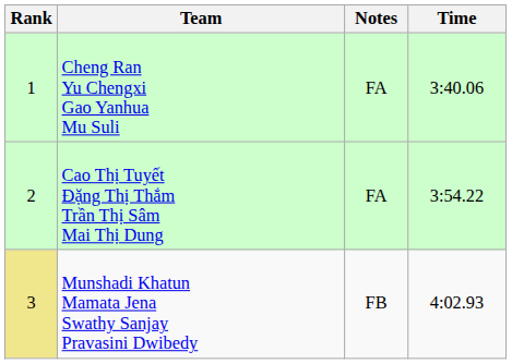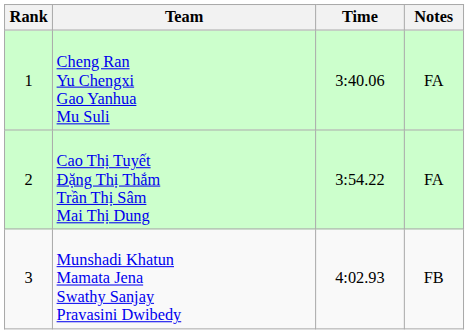 <table class=wikitable style="text-align:center">
 <tr>
 <th width=40>Rank</th>
 <th width=250>Team</th>
+<th width=80>Time</th>
 <th width=50>Notes</th>
-<th width=80>Time</th>
 </tr>
 <tr bgcolor="ccffcc">
 <td>1</td>
 <td align=left><br><a href='#'>Cheng Ran</a><br><a href='#'>Yu Chengxi</a><br><a href='#'>Gao Yanhua</a><br><a href='#'>Mu Suli</a></td>
+<td>3:40.06</td>
 <td>FA</td>
-<td>3:40.06</td>
 </tr>
 <tr bgcolor="ccffcc">
 <td>2</td>
 <td align=left><br><a href='#'>Cao Thị Tuyết</a><br><a href='#'>Đặng Thị Thắm</a><br><a href='#'>Trần Thị Sâm</a><br><a href='#'>Mai Thị Dung</a></td>
+<td>3:54.22</td>
 <td>FA</td>
-<td>3:54.22</td>
 </tr>
 <tr>
-<td style="background: khaki;">3</td>
+<td>3</td>
 <td align=left><br><a href='#'>Munshadi Khatun</a><br><a href='#'>Mamata Jena</a><br><a href='#'>Swathy Sanjay</a><br><a href='#'>Pravasini Dwibedy</a></td>
+<td>4:02.93</td>
 <td>FB</td>
-<td>4:02.93</td>
 </tr>
 </table>
